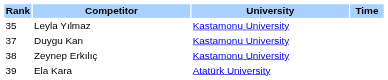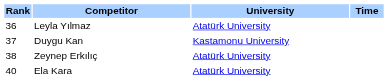 <table border="0" cellspacing="2" cellpadding="2">
 <tr bgcolor=AAD0FF>
 <th width=40>Rank</th>
 <th width=250>Competitor</th>
 <th width=250>University</th>
 <th width=50>Time</th>
 </tr>
 <tr>
-<td>35</td>
+<td>36</td>
 <td>Leyla Yılmaz</td>
-<td><a href='#'>Kastamonu University</a></td>
+<td><a href='#'>Atatürk University</a></td>
 <td></td>
 </tr>
 <tr>
 <td>37</td>
 <td>Duygu Kan</td>
 <td><a href='#'>Kastamonu University</a></td>
 <td></td>
 </tr>
 <tr>
 <td>38</td>
 <td>Zeynep Erkılıç</td>
-<td><a href='#'>Kastamonu University</a></td>
+<td><a href='#'>Atatürk University</a></td>
 <td></td>
 </tr>
 <tr>
-<td>39</td>
+<td>40</td>
 <td>Ela Kara</td>
 <td><a href='#'>Atatürk University</a></td>
 <td></td>
 </tr>
 </table>
